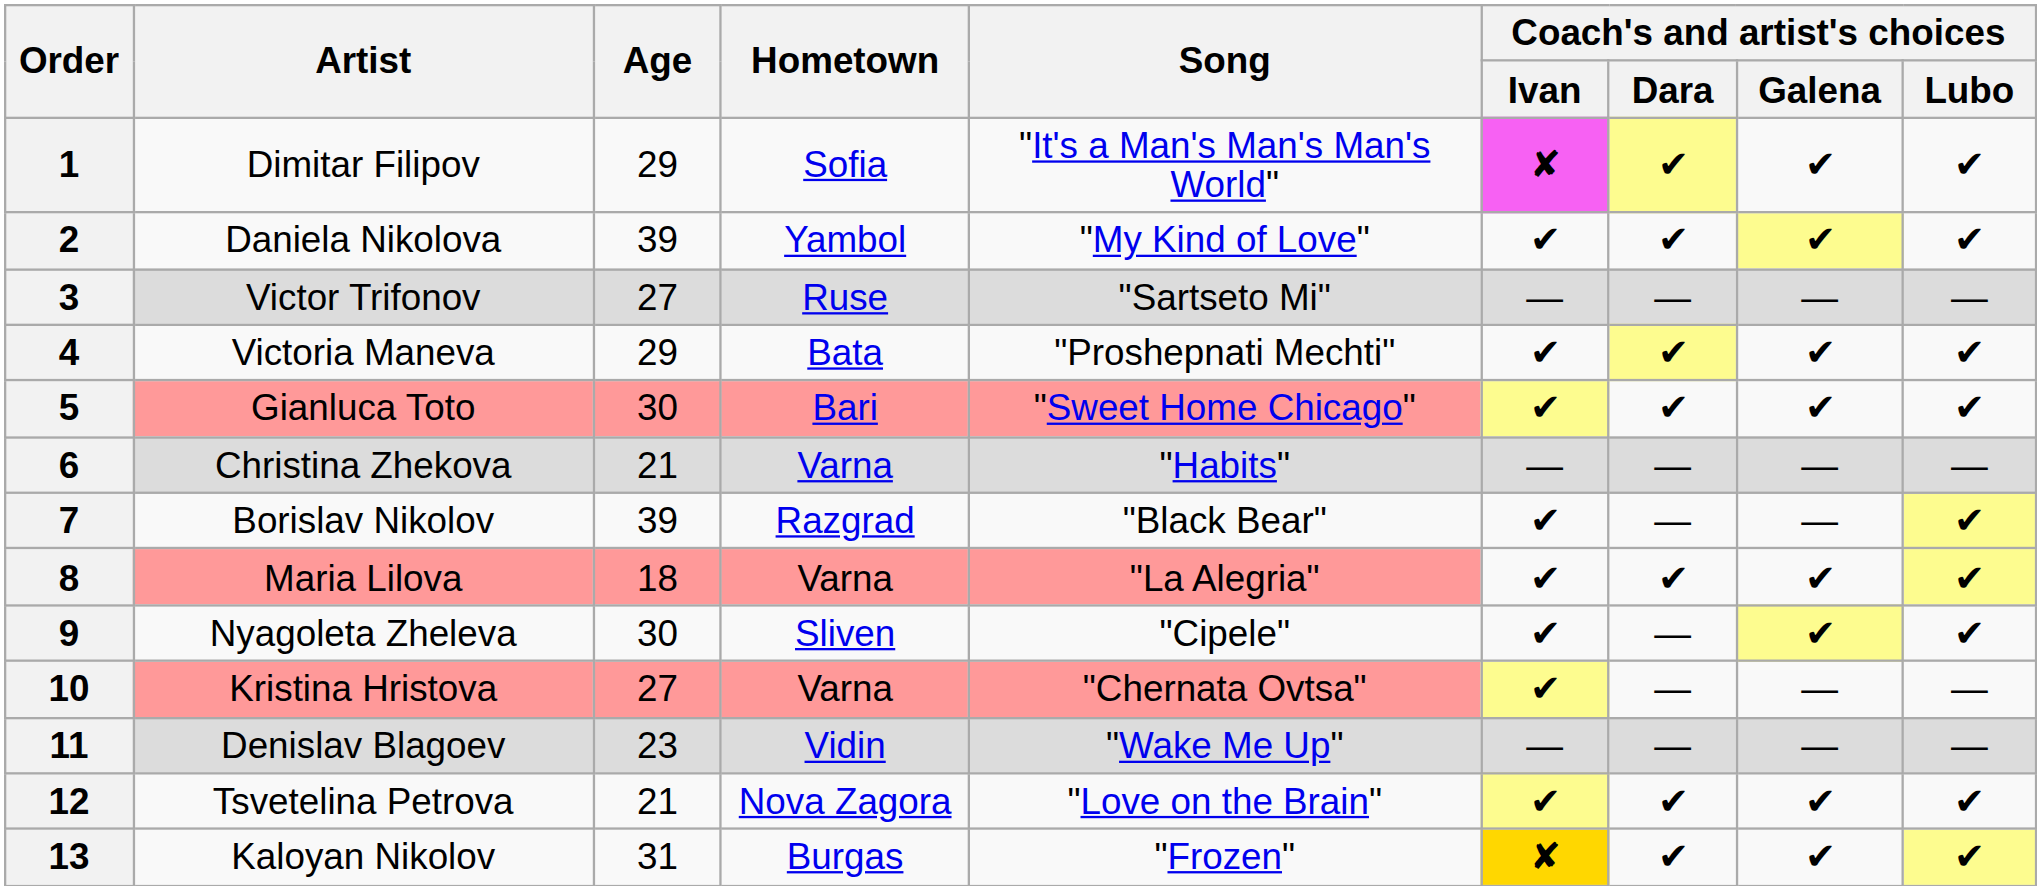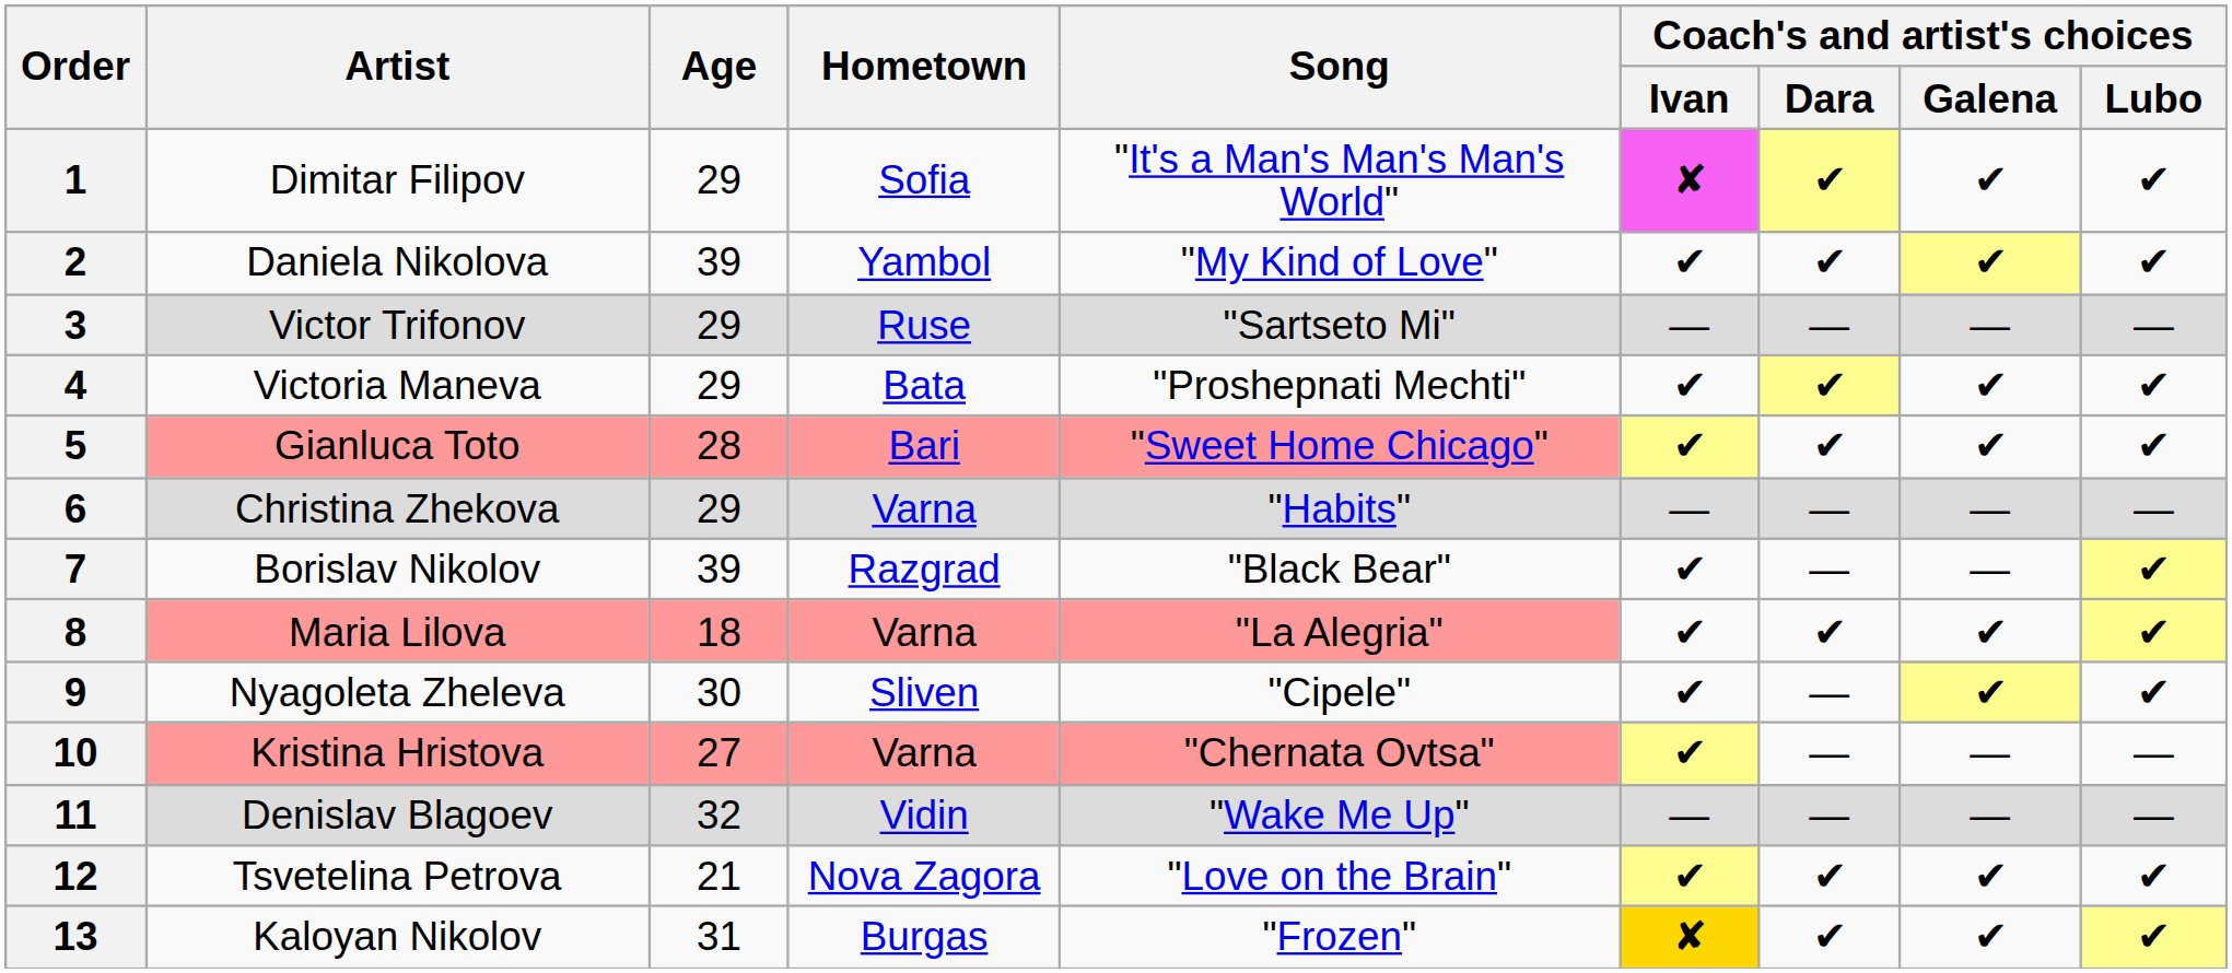 <table class="wikitable" style="text-align:center; line-height:17px; width:100%">
 <tr>
 <th rowspan="2" scope="col" style="width:02%">Order</th>
 <th rowspan="2" scope="col" style="width:18%">Artist</th>
 <th rowspan="2" scope="col" style="width:05%">Age</th>
 <th rowspan="2" scope="col" style="width:08%">Hometown</th>
 <th rowspan="2" scope="col" style="width:20%">Song</th>
 <th colspan="4" scope="col" style="width:20%">Coach's and artist's choices</th>
 </tr>
 <tr>
 <th style="width:05%">Ivan</th>
 <th style="width:05%">Dara</th>
 <th style="width:05%">Galena</th>
 <th style="width:05%">Lubo</th>
 </tr>
 <tr>
 <th>1</th>
 <td>Dimitar Filipov</td>
 <td>29</td>
 <td><a href='#'>Sofia</a></td>
 <td>"<a href='#'>It's a Man's Man's Man's World</a>"</td>
 <td style="background:#f761f3">✘</td>
 <td style="background:#fdfc8f">✔</td>
 <td>✔</td>
 <td>✔</td>
 </tr>
 <tr>
 <th>2</th>
 <td>Daniela Nikolova</td>
 <td>39</td>
 <td><a href='#'>Yambol</a></td>
 <td>"<a href='#'>My Kind of Love</a>"</td>
 <td>✔</td>
 <td>✔</td>
 <td style="background:#fdfc8f">✔</td>
 <td>✔</td>
 </tr>
 <tr style="background:#dcdcdc">
 <th>3</th>
 <td>Victor Trifonov</td>
-<td>27</td>
+<td>29</td>
 <td><a href='#'>Ruse</a></td>
 <td>"Sartseto Mi"</td>
 <td>—</td>
 <td>—</td>
 <td>—</td>
 <td>—</td>
 </tr>
 <tr>
 <th>4</th>
 <td>Victoria Maneva</td>
 <td>29</td>
 <td><a href='#'>Bata</a></td>
 <td>"Proshepnati Mechti"</td>
 <td>✔</td>
 <td style="background:#fdfc8f">✔</td>
 <td>✔</td>
 <td>✔</td>
 </tr>
 <tr>
 <th>5</th>
 <td style="background:#FF9999">Gianluca Toto</td>
-<td style="background:#FF9999">30</td>
+<td style="background:#FF9999">28</td>
 <td style="background:#FF9999"> <a href='#'>Bari</a></td>
 <td style="background:#FF9999">"<a href='#'>Sweet Home Chicago</a>"</td>
 <td style="background:#fdfc8f">✔</td>
 <td>✔</td>
 <td>✔</td>
 <td>✔</td>
 </tr>
 <tr style="background:#dcdcdc">
 <th>6</th>
 <td>Christina Zhekova</td>
-<td>21</td>
+<td>29</td>
 <td><a href='#'>Varna</a></td>
 <td>"<a href='#'>Habits</a>"</td>
 <td>—</td>
 <td>—</td>
 <td>—</td>
 <td>—</td>
 </tr>
 <tr>
 <th>7</th>
 <td>Borislav Nikolov</td>
 <td>39</td>
 <td><a href='#'>Razgrad</a></td>
 <td>"Black Bear"</td>
 <td>✔</td>
 <td>—</td>
 <td>—</td>
 <td style="background:#fdfc8f">✔</td>
 </tr>
 <tr>
 <th>8</th>
 <td style="background:#FF9999">Maria Lilova</td>
 <td style="background:#FF9999">18</td>
 <td style="background:#FF9999">Varna</td>
 <td style="background:#FF9999">"La Alegria"</td>
 <td>✔</td>
 <td>✔</td>
 <td>✔</td>
 <td style="background:#fdfc8f">✔</td>
 </tr>
 <tr>
 <th>9</th>
 <td>Nyagoleta Zheleva</td>
 <td>30</td>
 <td><a href='#'>Sliven</a></td>
 <td>"Cipele"</td>
 <td>✔</td>
 <td>—</td>
 <td style="background:#fdfc8f">✔</td>
 <td>✔</td>
 </tr>
 <tr>
 <th>10</th>
 <td style="background:#FF9999">Kristina Hristova</td>
 <td style="background:#FF9999">27</td>
 <td style="background:#FF9999">Varna</td>
 <td style="background:#FF9999">"Chernata Ovtsa"</td>
 <td style="background:#fdfc8f">✔</td>
 <td>—</td>
 <td>—</td>
 <td>—</td>
 </tr>
 <tr style="background:#dcdcdc">
 <th>11</th>
 <td>Denislav Blagoev</td>
-<td>23</td>
+<td>32</td>
 <td><a href='#'>Vidin</a></td>
 <td>"<a href='#'>Wake Me Up</a>"</td>
 <td>—</td>
 <td>—</td>
 <td>—</td>
 <td>—</td>
 </tr>
 <tr>
 <th>12</th>
 <td>Tsvetelina Petrova</td>
 <td>21</td>
 <td><a href='#'>Nova Zagora</a></td>
 <td>"<a href='#'>Love on the Brain</a>"</td>
 <td style="background:#fdfc8f">✔</td>
 <td>✔</td>
 <td>✔</td>
 <td>✔</td>
 </tr>
 <tr>
 <th>13</th>
 <td>Kaloyan Nikolov</td>
 <td>31</td>
 <td><a href='#'>Burgas</a></td>
 <td>"<a href='#'>Frozen</a>"</td>
 <td style="background: gold">✘</td>
 <td>✔</td>
 <td>✔</td>
 <td style="background:#fdfc8f">✔</td>
 </tr>
 </table>
